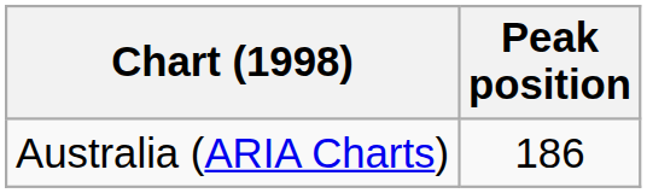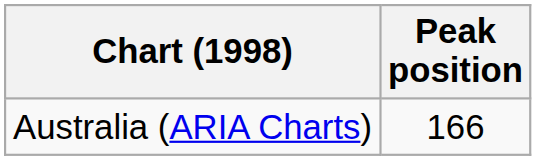 <table class="wikitable sortable plainrowheaders">
 <tr>
 <th scope="col">Chart (1998)</th>
 <th scope="col">Peak<br>position</th>
 </tr>
 <tr>
 <td>Australia (<a href='#'>ARIA Charts</a>)</td>
-<td style="text-align:center;">186</td>
+<td style="text-align:center;">166</td>
 </tr>
 </table>
